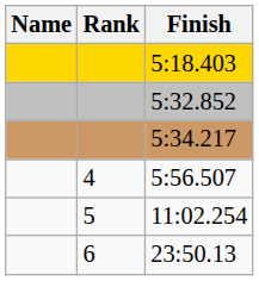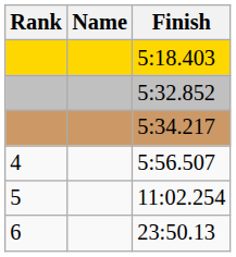 <table class="wikitable">
 <tr>
+<th>Rank</th>
 <th>Name</th>
-<th>Rank</th>
 <th>Finish</th>
 </tr>
 <tr style="background:gold;">
 <td></td>
 <td></td>
 <td>5:18.403</td>
 </tr>
 <tr style="background:silver;">
 <td></td>
 <td></td>
 <td>5:32.852</td>
 </tr>
 <tr style="background:#CC9966;">
 <td></td>
 <td></td>
 <td>5:34.217</td>
 </tr>
 <tr>
+<td>4</td>
 <td></td>
-<td>4</td>
 <td>5:56.507</td>
 </tr>
 <tr>
+<td>5</td>
 <td></td>
-<td>5</td>
 <td>11:02.254</td>
 </tr>
 <tr>
+<td>6</td>
 <td></td>
-<td>6</td>
 <td>23:50.13</td>
 </tr>
 </table>
